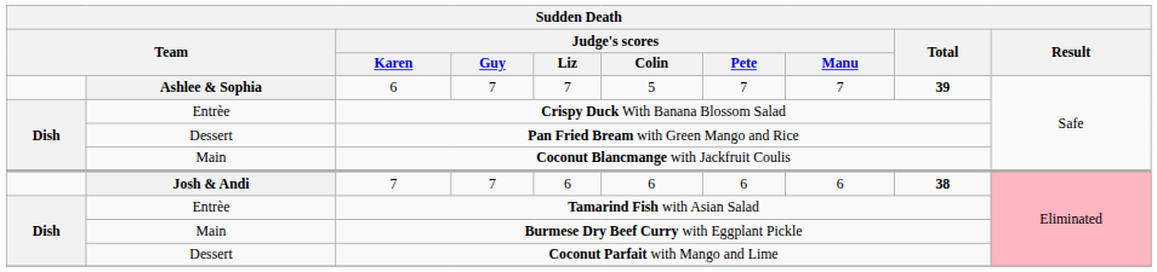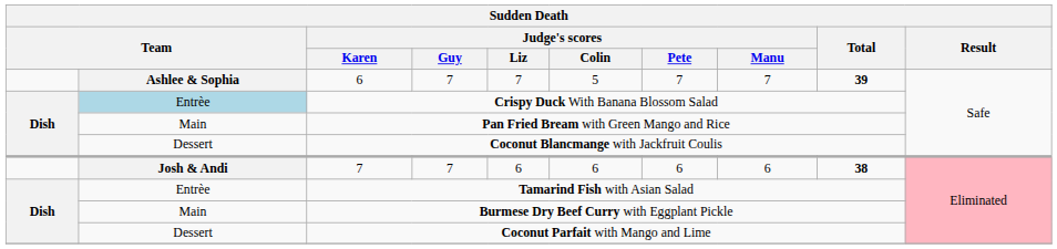 <table class="wikitable plainrowheaders" style="margin:1em auto; text-align:center; font-size:90%; width:80em;">
 <tr>
 <th colspan="10" >Sudden Death</th>
 </tr>
 <tr>
 <th rowspan="2" colspan="2">Team</th>
 <th colspan="6">Judge's scores</th>
 <th rowspan="2">Total<br></th>
 <th rowspan="2">Result</th>
 </tr>
 <tr>
 <th><a href='#'>Karen</a></th>
 <th><a href='#'>Guy</a></th>
 <th>Liz</th>
 <th>Colin</th>
 <th><a href='#'>Pete</a></th>
 <th><a href='#'>Manu</a></th>
 </tr>
 <tr>
 <td></td>
 <th>Ashlee & Sophia</th>
 <td>6</td>
 <td>7</td>
 <td>7</td>
 <td>5</td>
 <td>7</td>
 <td>7</td>
 <td><strong>39</strong></td>
 <td rowspan="4">Safe</td>
 </tr>
 <tr>
 <th rowspan="3">Dish</th>
-<td>Entrèe</td>
+<td style="background: lightblue;">Entrèe</td>
 <td colspan="7"><strong>Crispy Duck</strong> With Banana Blossom Salad</td>
 </tr>
 <tr>
-<td>Dessert</td>
+<td>Main</td>
 <td colspan="7"><strong>Pan Fried Bream</strong> with Green Mango and Rice</td>
 </tr>
 <tr>
-<td>Main</td>
+<td>Dessert</td>
 <td colspan="7"><strong>Coconut Blancmange</strong> with Jackfruit Coulis</td>
 </tr>
 <tr style="border-top:3px solid #aaa;">
 <td></td>
 <th>Josh & Andi</th>
 <td>7</td>
 <td>7</td>
 <td>6</td>
 <td>6</td>
 <td>6</td>
 <td>6</td>
 <td><strong>38</strong></td>
 <td rowspan="4" style="background:lightpink">Eliminated</td>
 </tr>
 <tr>
 <th rowspan="3">Dish</th>
 <td>Entrèe</td>
 <td colspan="7"><strong>Tamarind Fish</strong> with Asian Salad</td>
 </tr>
 <tr>
 <td>Main</td>
 <td colspan="7"><strong>Burmese Dry Beef Curry</strong> with Eggplant Pickle</td>
 </tr>
 <tr>
 <td>Dessert</td>
 <td colspan="7"><strong>Coconut Parfait</strong> with Mango and Lime</td>
 </tr>
 <tr>
 </tr>
 </table>
